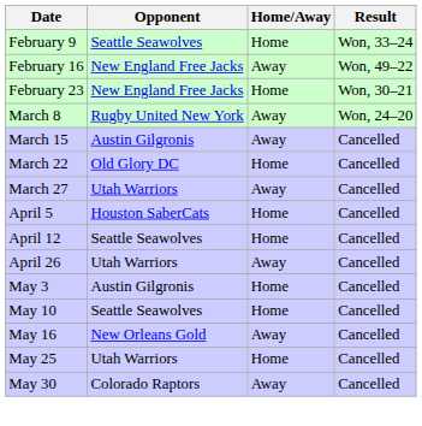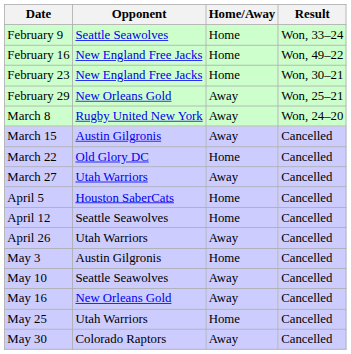 <table class="wikitable">
 <tr>
 <th>Date</th>
 <th>Opponent</th>
 <th>Home/Away</th>
 <th>Result</th>
 </tr>
 <tr bgcolor="#CCFFCC">
 <td>February 9</td>
 <td><a href='#'>Seattle Seawolves</a></td>
 <td>Home</td>
 <td>Won, 33–24</td>
 </tr>
 <tr bgcolor="#CCFFCC">
 <td>February 16</td>
 <td><a href='#'>New England Free Jacks</a></td>
-<td>Away</td>
+<td>Home</td>
 <td>Won, 49–22</td>
 </tr>
 <tr bgcolor="#CCFFCC">
 <td>February 23</td>
 <td><a href='#'>New England Free Jacks</a></td>
 <td>Home</td>
 <td>Won, 30–21</td>
+</tr>
+<tr bgcolor="#CCFFCC">
+<td>February 29</td>
+<td><a href='#'>New Orleans Gold</a></td>
+<td>Away</td>
+<td>Won, 25–21</td>
 </tr>
 <tr bgcolor="#CCFFCC">
 <td>March 8</td>
 <td><a href='#'>Rugby United New York</a></td>
 <td>Away</td>
 <td>Won, 24–20</td>
 </tr>
 <tr bgcolor="#CCCCFF">
 <td>March 15</td>
 <td><a href='#'>Austin Gilgronis</a></td>
 <td>Away</td>
 <td>Cancelled</td>
 </tr>
 <tr bgcolor="#CCCCFF">
 <td>March 22</td>
 <td><a href='#'>Old Glory DC</a></td>
 <td>Home</td>
 <td>Cancelled</td>
 </tr>
 <tr bgcolor="#CCCCFF">
 <td>March 27</td>
 <td><a href='#'>Utah Warriors</a></td>
 <td>Away</td>
 <td>Cancelled</td>
 </tr>
 <tr bgcolor="#CCCCFF">
 <td>April 5</td>
 <td><a href='#'>Houston SaberCats</a></td>
 <td>Home</td>
 <td>Cancelled</td>
 </tr>
 <tr bgcolor="#CCCCFF">
 <td>April 12</td>
 <td>Seattle Seawolves</td>
 <td>Home</td>
 <td>Cancelled</td>
 </tr>
 <tr bgcolor="#CCCCFF">
 <td>April 26</td>
 <td>Utah Warriors</td>
 <td>Away</td>
 <td>Cancelled</td>
 </tr>
 <tr bgcolor="#CCCCFF">
 <td>May 3</td>
 <td>Austin Gilgronis</td>
 <td>Home</td>
 <td>Cancelled</td>
 </tr>
 <tr bgcolor="#CCCCFF">
 <td>May 10</td>
 <td>Seattle Seawolves</td>
-<td>Home</td>
+<td>Away</td>
 <td>Cancelled</td>
 </tr>
 <tr bgcolor="#CCCCFF">
 <td>May 16</td>
 <td><a href='#'>New Orleans Gold</a></td>
 <td>Away</td>
 <td>Cancelled</td>
 </tr>
 <tr bgcolor="#CCCCFF">
 <td>May 25</td>
 <td>Utah Warriors</td>
 <td>Home</td>
 <td>Cancelled</td>
 </tr>
 <tr bgcolor="#CCCCFF">
 <td>May 30</td>
 <td>Colorado Raptors</td>
 <td>Away</td>
 <td>Cancelled</td>
 </tr>
 </table>
